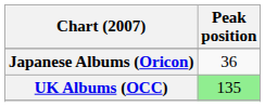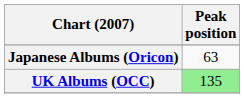 <table class="wikitable sortable plainrowheaders">
 <tr>
 <th scope="col">Chart (2007)</th>
 <th scope="col">Peak<br>position</th>
 </tr>
 <tr>
 </tr>
 <tr>
 </tr>
 <tr>
 </tr>
 <tr>
 <th scope="row">Japanese Albums (<a href='#'>Oricon</a>)</th>
-<td style="text-align:center;">36</td>
+<td style="text-align:center;">63</td>
 </tr>
 <tr>
 <th scope="row"><a href='#'>UK Albums</a> (<a href='#'>OCC</a>)</th>
 <td style="background: lightgreen; text-align:center;">135</td>
 </tr>
 <tr>
 </tr>
 <tr>
 </tr>
 </table>
